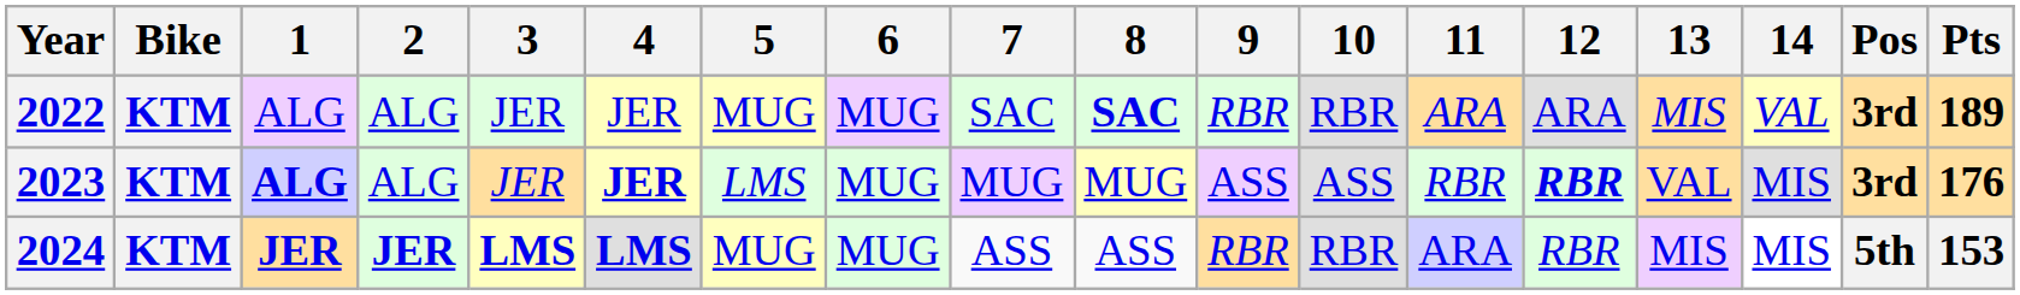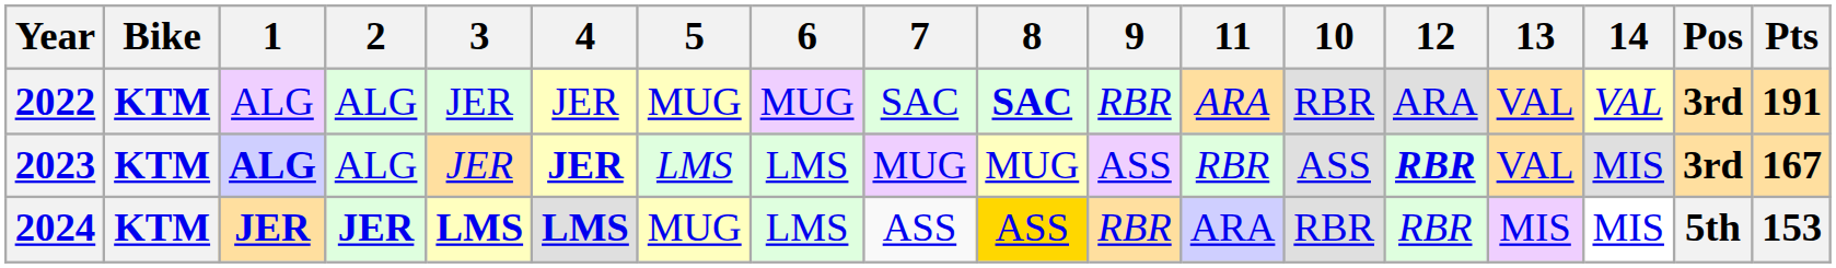 <table class="wikitable" style="text-align:center;">
 <tr>
 <th>Year</th>
 <th>Bike</th>
 <th>1</th>
 <th>2</th>
 <th>3</th>
 <th>4</th>
 <th>5</th>
 <th>6</th>
 <th>7</th>
 <th>8</th>
 <th>9</th>
+<th>11</th>
 <th>10</th>
-<th>11</th>
 <th>12</th>
 <th>13</th>
 <th>14</th>
 <th>Pos</th>
 <th>Pts</th>
 </tr>
 <tr>
 <th><a href='#'>2022</a></th>
 <th><a href='#'>KTM</a></th>
 <td style="background:#efcfff;"><a href='#'>ALG</a><br></td>
 <td style="background:#dfffdf;"><a href='#'>ALG</a><br></td>
 <td style="background:#dfffdf;"><a href='#'>JER</a><br></td>
 <td style="background:#ffffbf;"><a href='#'>JER</a><br></td>
 <td style="background:#ffffbf;"><a href='#'>MUG</a><br></td>
 <td style="background:#efcfff;"><a href='#'>MUG</a><br></td>
 <td style="background:#dfffdf;"><a href='#'>SAC</a><br></td>
 <td style="background:#dfffdf;"><strong><a href='#'>SAC</a><br></strong></td>
 <td style="background:#dfffdf;"><em><a href='#'>RBR</a></em><br></td>
+<td style="background:#ffdf9f;"><em><a href='#'>ARA</a></em><br></td>
 <td style="background:#dfdfdf;"><a href='#'>RBR</a><br></td>
-<td style="background:#ffdf9f;"><em><a href='#'>ARA</a></em><br></td>
 <td style="background:#dfdfdf;"><a href='#'>ARA</a><br></td>
-<td style="background:#ffdf9f;"><em><a href='#'>MIS</a></em><br></td>
+<td style="background:#ffdf9f;"><a href='#'>VAL</a><br></td>
 <td style="background:#ffffbf;"><em><a href='#'>VAL</a></em><br></td>
 <th style="background:#ffdf9f;">3rd</th>
-<th style="background:#ffdf9f;">189</th>
+<th style="background:#ffdf9f;">191</th>
 </tr>
 <tr>
 <th><a href='#'>2023</a></th>
 <th><a href='#'>KTM</a></th>
 <td style="background:#cfcfff;"><strong><a href='#'>ALG</a><br></strong></td>
 <td style="background:#dfffdf;"><a href='#'>ALG</a><br></td>
 <td style="background:#ffdf9f;"><em><a href='#'>JER</a></em><br></td>
 <td style="background:#ffffbf;"><strong><a href='#'>JER</a></strong><br></td>
 <td style="background:#dfffdf;"><em><a href='#'>LMS</a></em><br></td>
-<td style="background:#dfffdf;"><a href='#'>MUG</a><br></td>
+<td style="background:#dfffdf;"><a href='#'>LMS</a><br></td>
 <td style="background:#efcfff;"><a href='#'>MUG</a><br></td>
 <td style="background:#ffffbf;"><a href='#'>MUG</a><br></td>
 <td style="background:#efcfff;"><a href='#'>ASS</a><br></td>
+<td style="background:#dfffdf;"><em><a href='#'>RBR</a></em><br></td>
 <td style="background:#dfdfdf;"><a href='#'>ASS</a><br></td>
-<td style="background:#dfffdf;"><em><a href='#'>RBR</a></em><br></td>
 <td style="background:#dfffdf;"><strong><em><a href='#'>RBR</a></em><br></strong></td>
 <td style="background:#ffdf9f;"><a href='#'>VAL</a><br></td>
 <td style="background:#dfdfdf;"><a href='#'>MIS</a><br></td>
 <th style="background:#ffdf9f;">3rd</th>
-<th style="background:#ffdf9f;">176</th>
+<th style="background:#ffdf9f;">167</th>
 </tr>
 <tr>
 <th><a href='#'>2024</a></th>
 <th><a href='#'>KTM</a></th>
 <td style="background:#ffdf9f;"><strong><a href='#'>JER</a></strong><br></td>
 <td style="background:#dfffdf;"><strong><a href='#'>JER</a></strong><br></td>
 <td style="background:#ffffbf;"><strong><a href='#'>LMS</a></strong><br></td>
 <td style="background:#dfdfdf;"><strong><a href='#'>LMS</a></strong><br></td>
 <td style="background:#ffffbf;"><a href='#'>MUG</a><br></td>
-<td style="background:#dfffdf;"><a href='#'>MUG</a><br></td>
+<td style="background:#dfffdf;"><a href='#'>LMS</a><br></td>
 <td><a href='#'>ASS</a></td>
-<td><a href='#'>ASS</a></td>
+<td style="background: gold;"><a href='#'>ASS</a></td>
 <td style="background:#ffdf9f;"><em><a href='#'>RBR</a></em><br></td>
+<td style="background:#cfcfff;"><a href='#'>ARA</a><br></td>
 <td style="background:#dfdfdf;"><a href='#'>RBR</a><br></td>
-<td style="background:#cfcfff;"><a href='#'>ARA</a><br></td>
 <td style="background:#dfffdf;"><em><a href='#'>RBR</a></em><br></td>
 <td style="background:#efcfff;"><a href='#'>MIS</a><br></td>
 <td style="background:#ffffff;"><a href='#'>MIS</a><br></td>
 <th>5th</th>
 <th>153</th>
 </tr>
 </table>
